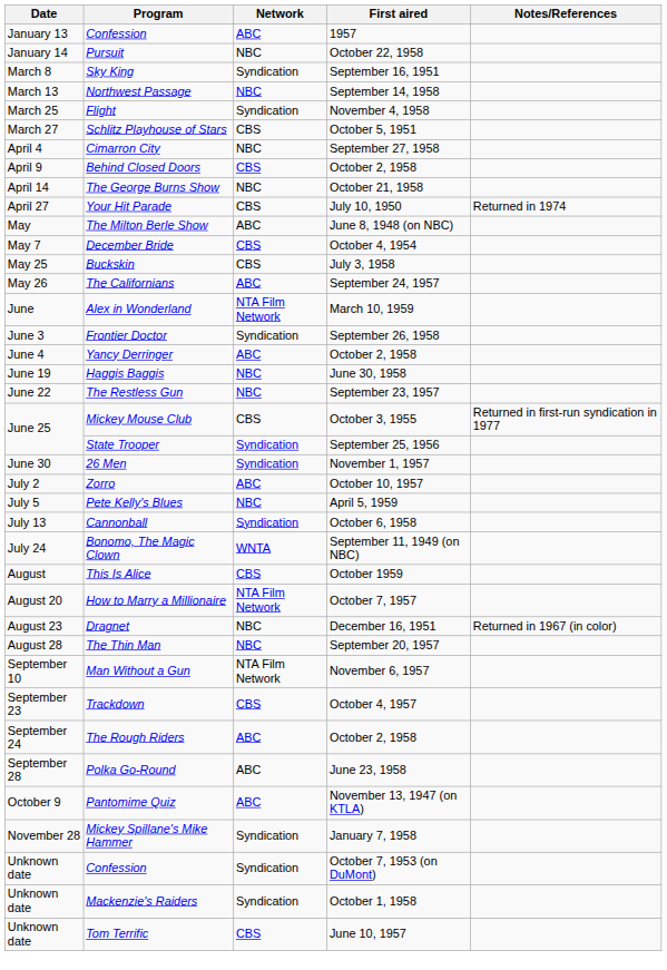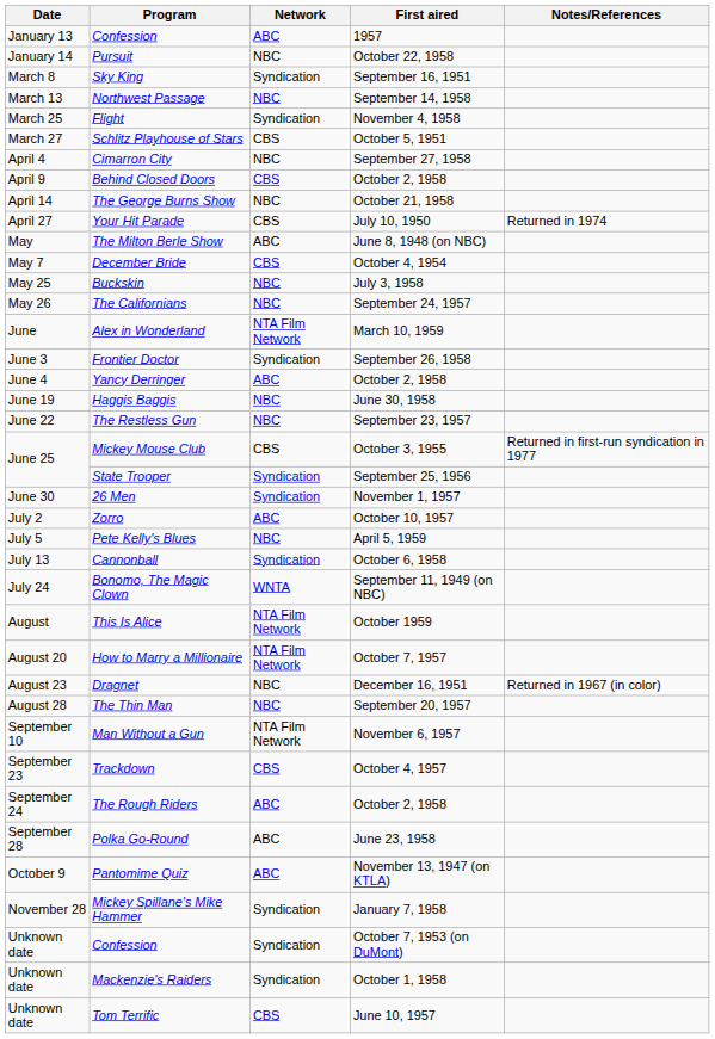 <table class="wikitable unsortable">
 <tr>
 <th>Date</th>
 <th>Program</th>
 <th>Network</th>
 <th>First aired</th>
 <th>Notes/References</th>
 </tr>
 <tr>
 <td>January 13</td>
 <td><em><a href='#'>Confession</a></em></td>
 <td><a href='#'>ABC</a></td>
 <td>1957</td>
 <td></td>
 </tr>
 <tr>
 <td>January 14</td>
 <td><em><a href='#'>Pursuit</a></em></td>
 <td>NBC</td>
 <td>October 22, 1958</td>
 <td></td>
 </tr>
 <tr>
 <td>March 8</td>
 <td><em><a href='#'>Sky King</a></em></td>
 <td>Syndication</td>
 <td>September 16, 1951</td>
 <td></td>
 </tr>
 <tr>
 <td>March 13</td>
 <td><em><a href='#'>Northwest Passage</a></em></td>
 <td><a href='#'>NBC</a></td>
 <td>September 14, 1958</td>
 <td></td>
 </tr>
 <tr>
 <td>March 25</td>
 <td><em><a href='#'>Flight</a></em></td>
 <td>Syndication</td>
 <td>November 4, 1958</td>
 <td></td>
 </tr>
 <tr>
 <td>March 27</td>
 <td><em><a href='#'>Schlitz Playhouse of Stars</a></em></td>
 <td>CBS</td>
 <td>October 5, 1951</td>
 <td></td>
 </tr>
 <tr>
 <td>April 4</td>
 <td><em><a href='#'>Cimarron City</a></em></td>
 <td>NBC</td>
 <td>September 27, 1958</td>
 <td></td>
 </tr>
 <tr>
 <td>April 9</td>
 <td><em><a href='#'>Behind Closed Doors</a></em></td>
 <td><a href='#'>CBS</a></td>
 <td>October 2, 1958</td>
 <td></td>
 </tr>
 <tr>
 <td>April 14</td>
 <td><em><a href='#'>The George Burns Show</a></em></td>
 <td>NBC</td>
 <td>October 21, 1958</td>
 <td></td>
 </tr>
 <tr>
 <td>April 27</td>
 <td><em><a href='#'>Your Hit Parade</a></em></td>
 <td>CBS</td>
 <td>July 10, 1950</td>
 <td>Returned in 1974</td>
 </tr>
 <tr>
 <td>May</td>
 <td><em><a href='#'>The Milton Berle Show</a></em></td>
 <td>ABC</td>
 <td>June 8, 1948 (on NBC)</td>
 <td></td>
 </tr>
 <tr>
 <td>May 7</td>
 <td><em><a href='#'>December Bride</a></em></td>
 <td><a href='#'>CBS</a></td>
 <td>October 4, 1954</td>
 <td></td>
 </tr>
 <tr>
 <td>May 25</td>
 <td><em><a href='#'>Buckskin</a></em></td>
-<td>CBS</td>
+<td><a href='#'>NBC</a></td>
 <td>July 3, 1958</td>
 <td></td>
 </tr>
 <tr>
 <td>May 26</td>
 <td><em><a href='#'>The Californians</a></em></td>
-<td><a href='#'>ABC</a></td>
+<td><a href='#'>NBC</a></td>
 <td>September 24, 1957</td>
 <td></td>
 </tr>
 <tr>
 <td>June</td>
 <td><em><a href='#'>Alex in Wonderland</a></em></td>
 <td><a href='#'>NTA Film Network</a></td>
 <td>March 10, 1959</td>
 <td></td>
 </tr>
 <tr>
 <td>June 3</td>
 <td><em><a href='#'>Frontier Doctor</a></em></td>
 <td>Syndication</td>
 <td>September 26, 1958</td>
 <td></td>
 </tr>
 <tr>
 <td>June 4</td>
 <td><em><a href='#'>Yancy Derringer</a></em></td>
 <td><a href='#'>ABC</a></td>
 <td>October 2, 1958</td>
 <td></td>
 </tr>
 <tr>
 <td>June 19</td>
 <td><em><a href='#'>Haggis Baggis</a></em></td>
 <td><a href='#'>NBC</a></td>
 <td>June 30, 1958</td>
 </tr>
 <tr>
 <td>June 22</td>
 <td><em><a href='#'>The Restless Gun</a></em></td>
 <td><a href='#'>NBC</a></td>
 <td>September 23, 1957</td>
 <td></td>
 </tr>
 <tr>
 <td rowspan=2>June 25</td>
 <td><em><a href='#'>Mickey Mouse Club</a></em></td>
 <td>CBS</td>
 <td>October 3, 1955</td>
 <td>Returned in first-run syndication in 1977</td>
 </tr>
 <tr>
 <td><em><a href='#'>State Trooper</a></em></td>
 <td><a href='#'>Syndication</a></td>
 <td>September 25, 1956</td>
 <td></td>
 </tr>
 <tr>
 <td>June 30</td>
 <td><em><a href='#'>26 Men</a></em></td>
 <td><a href='#'>Syndication</a></td>
 <td>November 1, 1957</td>
 <td></td>
 </tr>
 <tr>
 <td>July 2</td>
 <td><em><a href='#'>Zorro</a></em></td>
 <td><a href='#'>ABC</a></td>
 <td>October 10, 1957</td>
 <td></td>
 </tr>
 <tr>
 <td>July 5</td>
 <td><em><a href='#'>Pete Kelly's Blues</a></em></td>
 <td><a href='#'>NBC</a></td>
 <td>April 5, 1959</td>
 <td></td>
 </tr>
 <tr>
 <td>July 13</td>
 <td><em><a href='#'>Cannonball</a></em></td>
 <td><a href='#'>Syndication</a></td>
 <td>October 6, 1958</td>
 <td></td>
 </tr>
 <tr>
 <td>July 24</td>
 <td><em><a href='#'>Bonomo, The Magic Clown</a></em></td>
 <td><a href='#'>WNTA</a></td>
 <td>September 11, 1949 (on NBC)</td>
 <td></td>
 </tr>
 <tr>
 <td>August</td>
 <td><em><a href='#'>This Is Alice</a></em></td>
-<td><a href='#'>CBS</a></td>
+<td><a href='#'>NTA Film Network</a></td>
 <td>October 1959</td>
 <td></td>
 </tr>
 <tr>
 <td>August 20</td>
 <td><em><a href='#'>How to Marry a Millionaire</a></em></td>
 <td><a href='#'>NTA Film Network</a></td>
 <td>October 7, 1957</td>
 <td></td>
 </tr>
 <tr>
 <td>August 23</td>
 <td><em><a href='#'>Dragnet</a></em></td>
 <td>NBC</td>
 <td>December 16, 1951</td>
 <td>Returned in 1967 (in color)</td>
 </tr>
 <tr>
 <td>August 28</td>
 <td><em><a href='#'>The Thin Man</a></em></td>
 <td><a href='#'>NBC</a></td>
 <td>September 20, 1957</td>
 <td></td>
 </tr>
 <tr>
 <td>September 10</td>
 <td><em><a href='#'>Man Without a Gun</a></em></td>
 <td>NTA Film Network</td>
 <td>November 6, 1957</td>
 <td></td>
 </tr>
 <tr>
 <td>September 23</td>
 <td><em><a href='#'>Trackdown</a></em></td>
 <td><a href='#'>CBS</a></td>
 <td>October 4, 1957</td>
 <td></td>
 </tr>
 <tr>
 <td>September 24</td>
 <td><em><a href='#'>The Rough Riders</a></em></td>
 <td><a href='#'>ABC</a></td>
 <td>October 2, 1958</td>
 <td></td>
 </tr>
 <tr>
 <td>September 28</td>
 <td><em><a href='#'>Polka Go-Round</a></em></td>
 <td>ABC</td>
 <td>June 23, 1958</td>
 <td></td>
 </tr>
 <tr>
 <td>October 9</td>
 <td><em><a href='#'>Pantomime Quiz</a></em></td>
 <td><a href='#'>ABC</a></td>
 <td>November 13, 1947 (on <a href='#'>KTLA</a>)</td>
 <td></td>
 </tr>
 <tr>
 <td>November 28</td>
 <td><em><a href='#'>Mickey Spillane's Mike Hammer</a></em></td>
 <td>Syndication</td>
 <td>January 7, 1958</td>
 <td></td>
 </tr>
 <tr>
 <td>Unknown date</td>
 <td><em><a href='#'>Confession</a></em></td>
 <td>Syndication</td>
 <td>October 7, 1953 (on <a href='#'>DuMont</a>)</td>
 <td></td>
 </tr>
 <tr>
 <td>Unknown date</td>
 <td><em><a href='#'>Mackenzie's Raiders</a></em></td>
 <td>Syndication</td>
 <td>October 1, 1958</td>
 <td></td>
 </tr>
 <tr>
 <td>Unknown date</td>
 <td><em><a href='#'>Tom Terrific</a></em></td>
 <td><a href='#'>CBS</a></td>
 <td>June 10, 1957</td>
 <td></td>
 </tr>
 </table>
